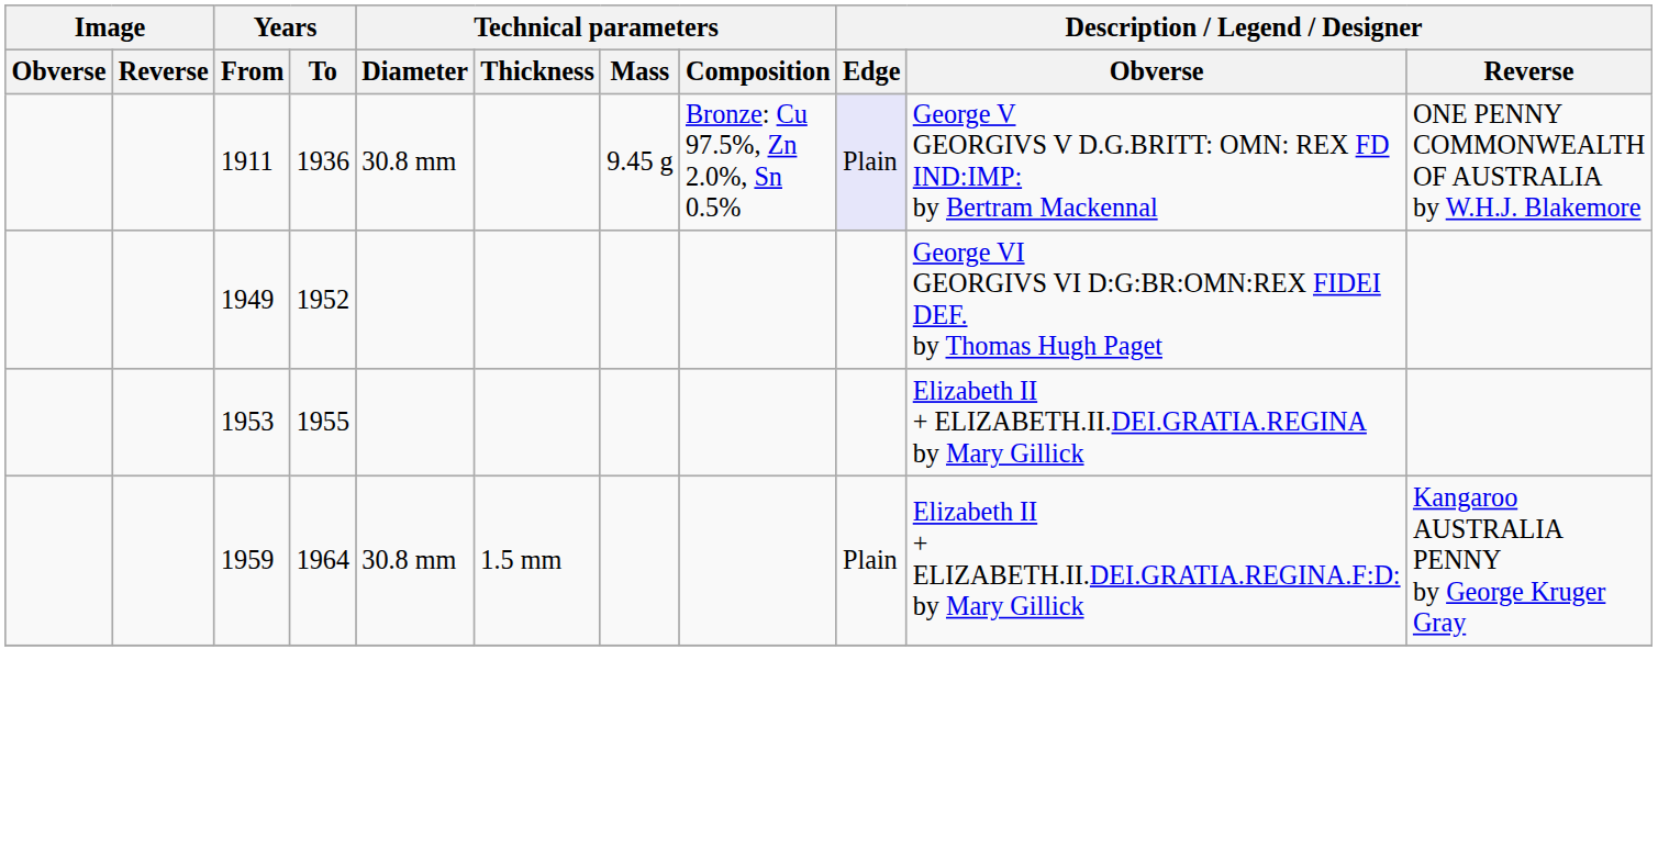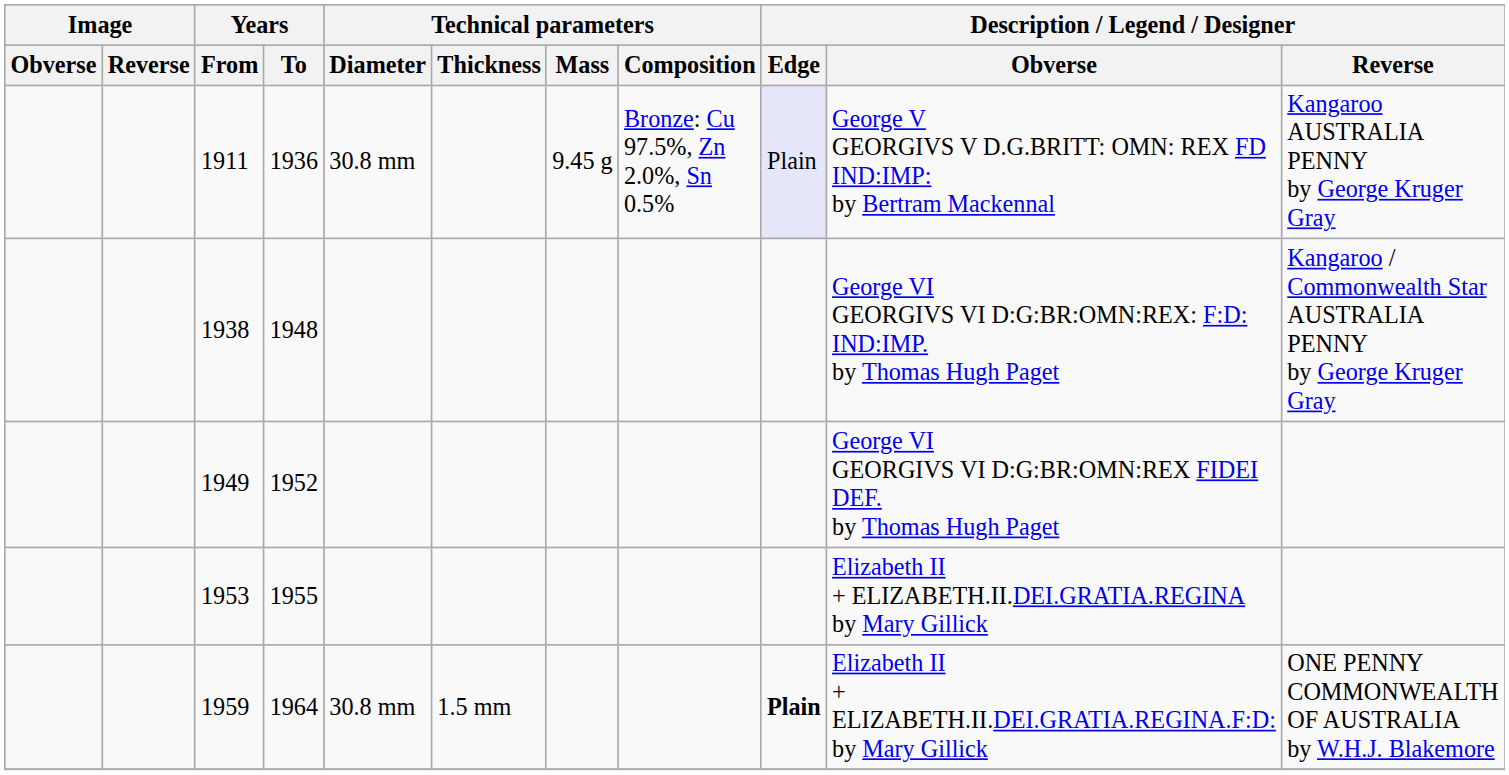 <table class="wikitable" style="font-size: 90%">
 <tr>
 <th colspan="2">Image</th>
 <th colspan="2">Years</th>
 <th colspan="4">Technical parameters</th>
 <th colspan="3">Description / Legend / Designer</th>
 </tr>
 <tr>
 <th>Obverse</th>
 <th>Reverse</th>
 <th>From</th>
 <th>To</th>
 <th>Diameter</th>
 <th>Thickness</th>
 <th>Mass</th>
 <th>Composition</th>
 <th>Edge</th>
 <th>Obverse</th>
 <th>Reverse</th>
 </tr>
 <tr>
 <td></td>
 <td></td>
 <td>1911</td>
 <td>1936</td>
 <td>30.8 mm</td>
 <td></td>
 <td>9.45 g</td>
 <td><a href='#'>Bronze</a>: <a href='#'>Cu</a> 97.5%, <a href='#'>Zn</a> 2.0%, <a href='#'>Sn</a> 0.5%</td>
 <td style="background: lavender;">Plain</td>
 <td><a href='#'>George V</a> <br> GEORGIVS V D.G.BRITT: OMN: REX <a href='#'>FD</a> <a href='#'>IND:IMP:</a> <br> by <a href='#'>Bertram Mackennal</a></td>
-<td>ONE PENNY COMMONWEALTH OF AUSTRALIA <br> by <a href='#'>W.H.J. Blakemore</a></td>
+<td><a href='#'>Kangaroo</a><br> AUSTRALIA PENNY <br> by <a href='#'>George Kruger Gray</a></td>
+</tr>
+<tr>
+<td></td>
+<td></td>
+<td>1938</td>
+<td>1948</td>
+<td></td>
+<td></td>
+<td></td>
+<td></td>
+<td></td>
+<td><a href='#'>George VI</a> <br> GEORGIVS VI D:G:BR:OMN:REX: <a href='#'>F:D:</a> <a href='#'>IND:IMP.</a> <br> by <a href='#'>Thomas Hugh Paget</a></td>
+<td><a href='#'>Kangaroo</a> / <a href='#'>Commonwealth Star</a> <br> AUSTRALIA PENNY <br> by <a href='#'>George Kruger Gray</a></td>
 </tr>
 <tr>
 <td></td>
 <td></td>
 <td>1949</td>
 <td>1952</td>
 <td></td>
 <td></td>
 <td></td>
 <td></td>
 <td></td>
 <td><a href='#'>George VI</a> <br> GEORGIVS VI D:G:BR:OMN:REX <a href='#'>FIDEI DEF.</a> <br> by <a href='#'>Thomas Hugh Paget</a></td>
 <td></td>
 </tr>
 <tr>
 <td></td>
 <td></td>
 <td>1953</td>
 <td>1955</td>
 <td></td>
 <td></td>
 <td></td>
 <td></td>
 <td></td>
 <td><a href='#'>Elizabeth II</a> <br> + ELIZABETH.II.<a href='#'>DEI.GRATIA.REGINA</a> <br> by <a href='#'>Mary Gillick</a></td>
 <td></td>
 </tr>
 <tr>
 <td></td>
 <td></td>
 <td>1959</td>
 <td>1964</td>
 <td>30.8 mm</td>
 <td>1.5 mm</td>
 <td></td>
 <td></td>
-<td>Plain</td>
+<td><strong>Plain</strong></td>
 <td><a href='#'>Elizabeth II</a> <br> + ELIZABETH.II.<a href='#'>DEI.GRATIA.REGINA.F:D:</a> <br> by <a href='#'>Mary Gillick</a></td>
-<td><a href='#'>Kangaroo</a><br> AUSTRALIA PENNY <br> by <a href='#'>George Kruger Gray</a></td>
+<td>ONE PENNY COMMONWEALTH OF AUSTRALIA <br> by <a href='#'>W.H.J. Blakemore</a></td>
 </tr>
 <tr>
 </tr>
 </table>
